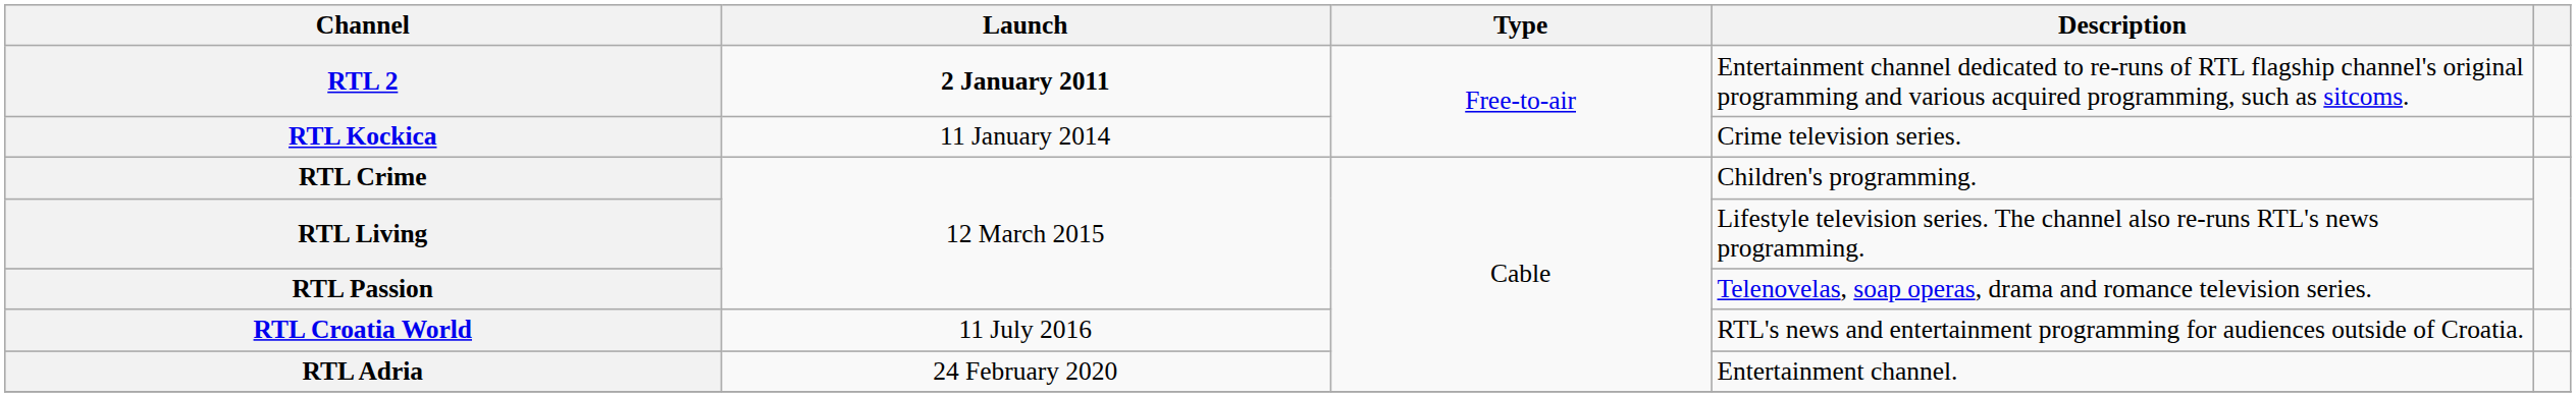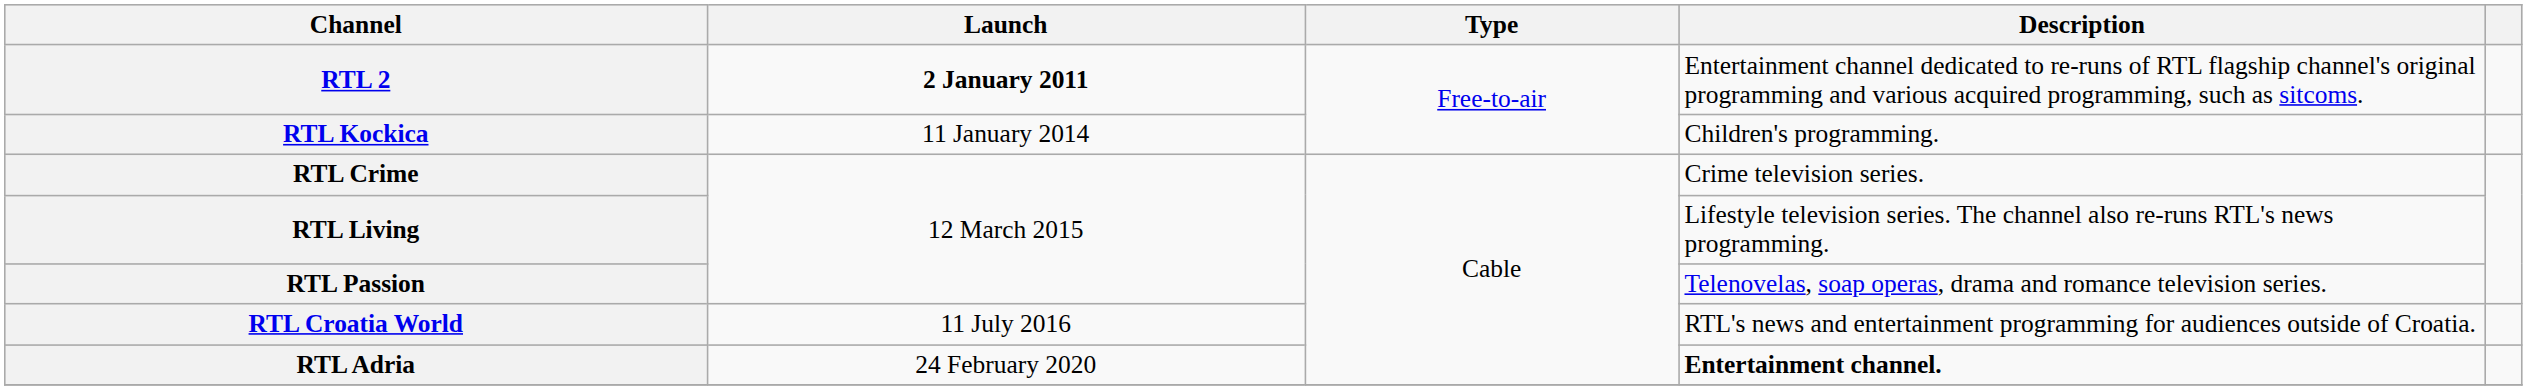 <table class="wikitable" style="width:100%; margin:auto;">
 <tr>
 <th>Channel</th>
 <th>Launch</th>
 <th>Type</th>
 <th>Description</th>
 <th></th>
 </tr>
 <tr>
 <th><a href='#'>RTL 2</a></th>
 <td align=center><strong>2 January 2011</strong></td>
 <td align=center rowspan=2><a href='#'>Free-to-air</a></td>
 <td width="500px">Entertainment channel dedicated to re-runs of RTL flagship channel's original programming and various acquired programming, such as <a href='#'>sitcoms</a>.</td>
 <td></td>
 </tr>
 <tr>
 <th><a href='#'>RTL Kockica</a></th>
 <td align=center>11 January 2014</td>
-<td>Crime television series.</td>
+<td>Children's programming.</td>
 <td></td>
 </tr>
 <tr>
 <th>RTL Crime</th>
 <td align=center rowspan=3>12 March 2015</td>
 <td align=center rowspan=5>Cable</td>
-<td>Children's programming.</td>
+<td>Crime television series.</td>
 <td rowspan=3></td>
 </tr>
 <tr>
 <th>RTL Living</th>
 <td>Lifestyle television series. The channel also re-runs RTL's news programming.</td>
 </tr>
 <tr>
 <th>RTL Passion</th>
 <td><a href='#'>Telenovelas</a>, <a href='#'>soap operas</a>, drama and romance television series.</td>
 </tr>
 <tr>
 <th><a href='#'>RTL Croatia World</a></th>
 <td align=center>11 July 2016</td>
 <td>RTL's news and entertainment programming for audiences outside of Croatia.</td>
 <td></td>
 </tr>
 <tr>
 <th>RTL Adria</th>
 <td align=center>24 February 2020</td>
-<td>Entertainment channel.</td>
+<td><strong>Entertainment channel.</strong></td>
 <td></td>
 </tr>
 <tr>
 </tr>
 </table>
